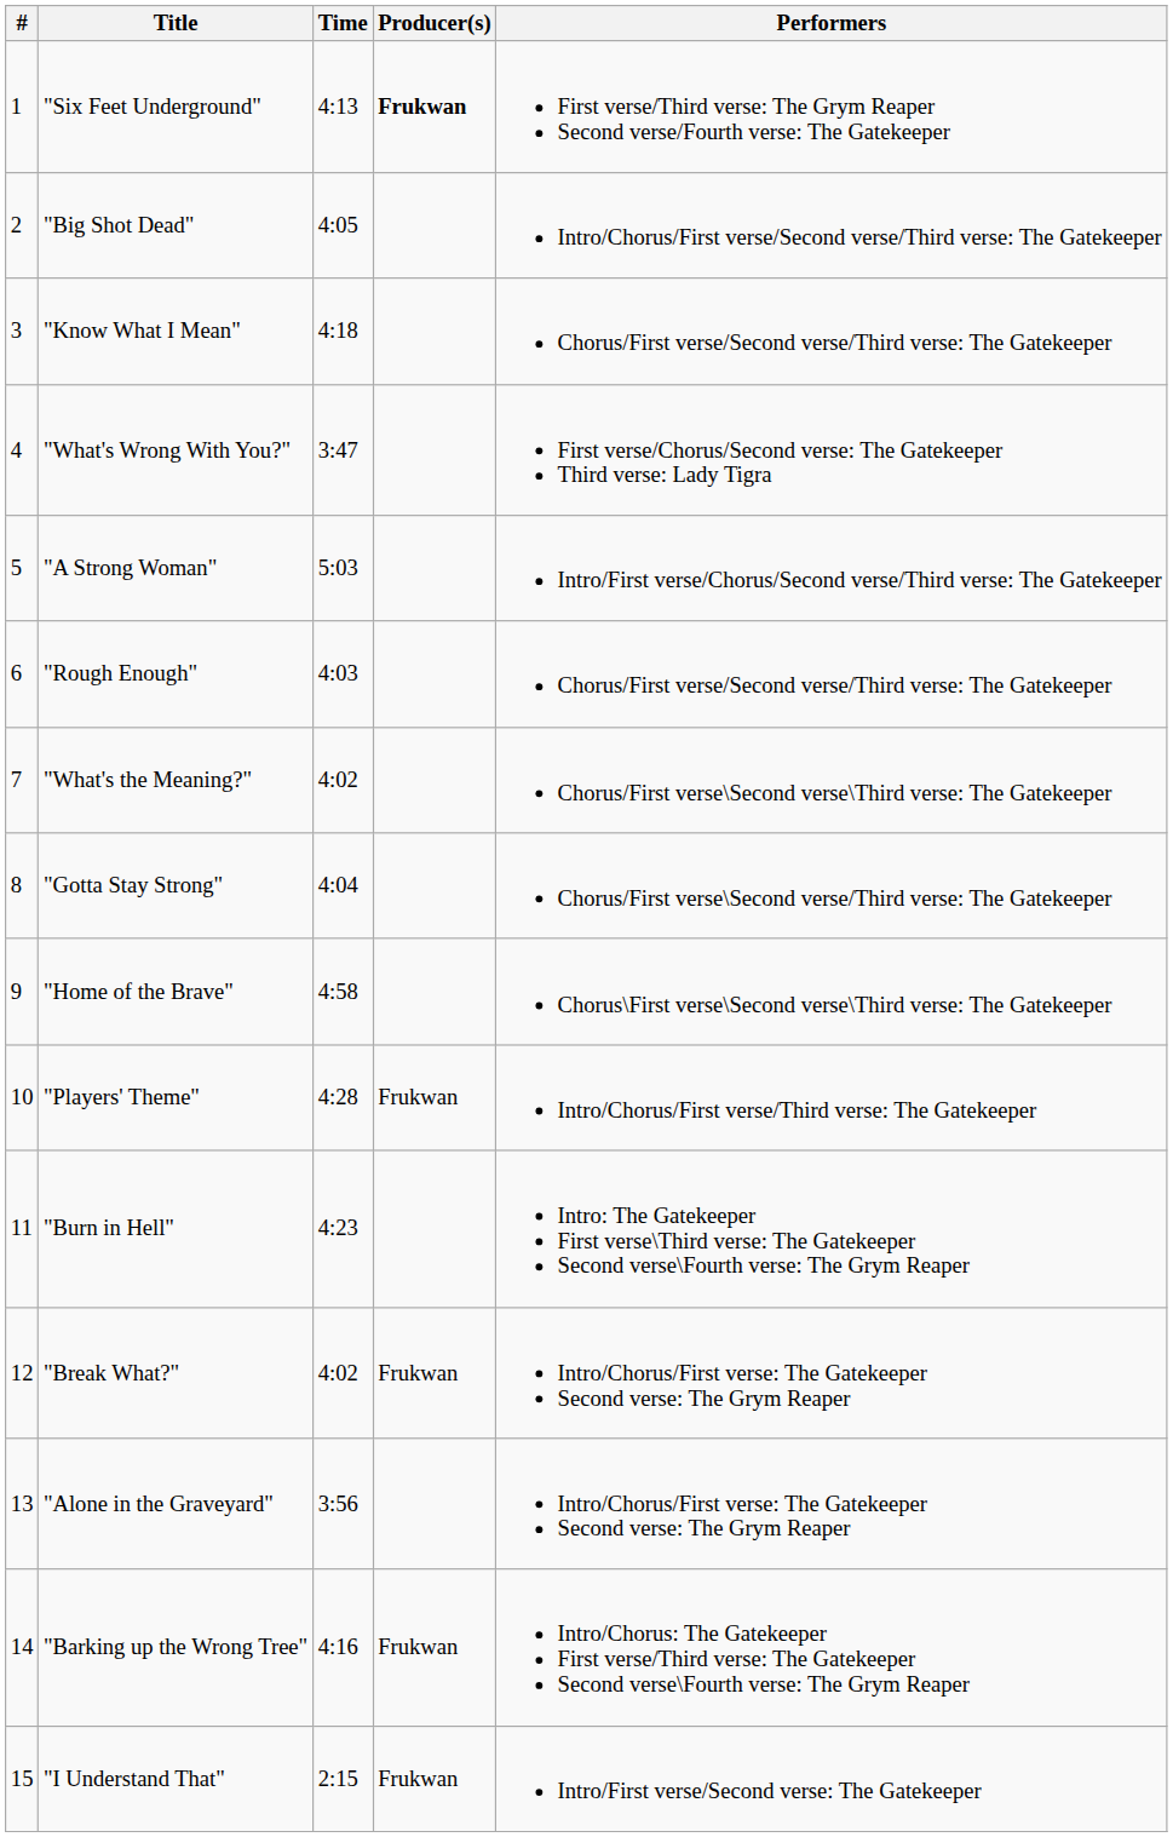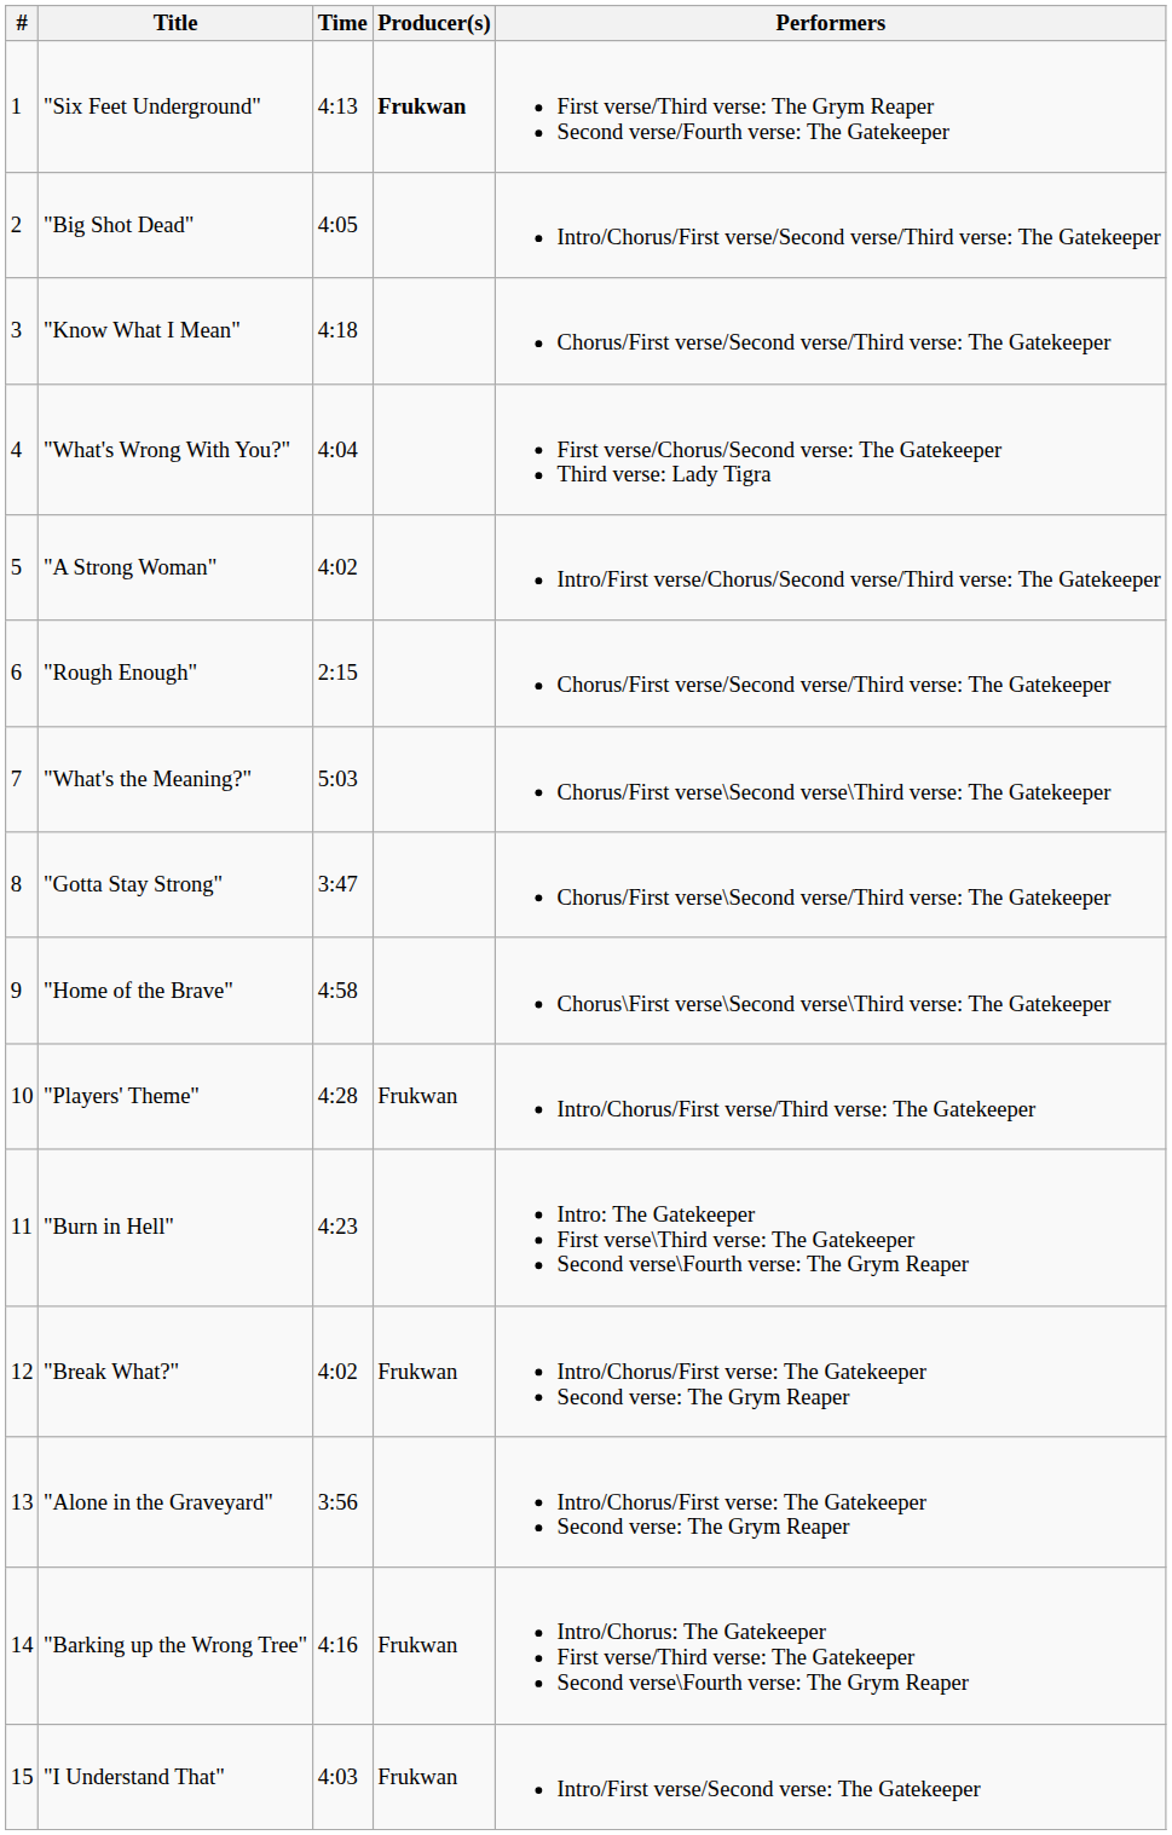 <table class="wikitable">
 <tr>
 <th>#</th>
 <th>Title</th>
 <th>Time</th>
 <th>Producer(s)</th>
 <th>Performers</th>
 </tr>
 <tr>
 <td>1</td>
 <td>"Six Feet Underground"</td>
 <td>4:13</td>
 <td><strong>Frukwan</strong></td>
 <td><br><ul><li>First verse/Third verse: The Grym Reaper</li><li>Second verse/Fourth verse: The Gatekeeper</li></ul></td>
 </tr>
 <tr>
 <td>2</td>
 <td>"Big Shot Dead"</td>
 <td>4:05</td>
 <td></td>
 <td><br><ul><li>Intro/Chorus/First verse/Second verse/Third verse: The Gatekeeper</li></ul></td>
 </tr>
 <tr>
 <td>3</td>
 <td>"Know What I Mean"</td>
 <td>4:18</td>
 <td></td>
 <td><br><ul><li>Chorus/First verse/Second verse/Third verse: The Gatekeeper</li></ul></td>
 </tr>
 <tr>
 <td>4</td>
 <td>"What's Wrong With You?"</td>
-<td>3:47</td>
+<td>4:04</td>
 <td></td>
 <td><br><ul><li>First verse/Chorus/Second verse: The Gatekeeper</li><li>Third verse: Lady Tigra</li></ul></td>
 </tr>
 <tr>
 <td>5</td>
 <td>"A Strong Woman"</td>
-<td>5:03</td>
+<td>4:02</td>
 <td></td>
 <td><br><ul><li>Intro/First verse/Chorus/Second verse/Third verse: The Gatekeeper</li></ul></td>
 </tr>
 <tr>
 <td>6</td>
 <td>"Rough Enough"</td>
-<td>4:03</td>
+<td>2:15</td>
 <td></td>
 <td><br><ul><li>Chorus/First verse/Second verse/Third verse: The Gatekeeper</li></ul></td>
 </tr>
 <tr>
 <td>7</td>
 <td>"What's the Meaning?"</td>
-<td>4:02</td>
+<td>5:03</td>
 <td></td>
 <td><br><ul><li>Chorus/First verse\Second verse\Third verse: The Gatekeeper</li></ul></td>
 </tr>
 <tr>
 <td>8</td>
 <td>"Gotta Stay Strong"</td>
-<td>4:04</td>
+<td>3:47</td>
 <td></td>
 <td><br><ul><li>Chorus/First verse\Second verse/Third verse: The Gatekeeper</li></ul></td>
 </tr>
 <tr>
 <td>9</td>
 <td>"Home of the Brave"</td>
 <td>4:58</td>
 <td></td>
 <td><br><ul><li>Chorus\First verse\Second verse\Third verse: The Gatekeeper</li></ul></td>
 </tr>
 <tr>
 <td>10</td>
 <td>"Players' Theme"</td>
 <td>4:28</td>
 <td>Frukwan</td>
 <td><br><ul><li>Intro/Chorus/First verse/Third verse: The Gatekeeper</li></ul></td>
 </tr>
 <tr>
 <td>11</td>
 <td>"Burn in Hell"</td>
 <td>4:23</td>
 <td></td>
 <td><br><ul><li>Intro: The Gatekeeper</li><li>First verse\Third verse: The Gatekeeper</li><li>Second verse\Fourth verse: The Grym Reaper</li></ul></td>
 </tr>
 <tr>
 <td>12</td>
 <td>"Break What?"</td>
 <td>4:02</td>
 <td>Frukwan</td>
 <td><br><ul><li>Intro/Chorus/First verse: The Gatekeeper</li><li>Second verse: The Grym Reaper</li></ul></td>
 </tr>
 <tr>
 <td>13</td>
 <td>"Alone in the Graveyard"</td>
 <td>3:56</td>
 <td></td>
 <td><br><ul><li>Intro/Chorus/First verse: The Gatekeeper</li><li>Second verse: The Grym Reaper</li></ul></td>
 </tr>
 <tr>
 <td>14</td>
 <td>"Barking up the Wrong Tree"</td>
 <td>4:16</td>
 <td>Frukwan</td>
 <td><br><ul><li>Intro/Chorus: The Gatekeeper</li><li>First verse/Third verse: The Gatekeeper</li><li>Second verse\Fourth verse: The Grym Reaper</li></ul></td>
 </tr>
 <tr>
 <td>15</td>
 <td>"I Understand That"</td>
-<td>2:15</td>
+<td>4:03</td>
 <td>Frukwan</td>
 <td><br><ul><li>Intro/First verse/Second verse: The Gatekeeper</li></ul></td>
 </tr>
 <tr>
 </tr>
 </table>
